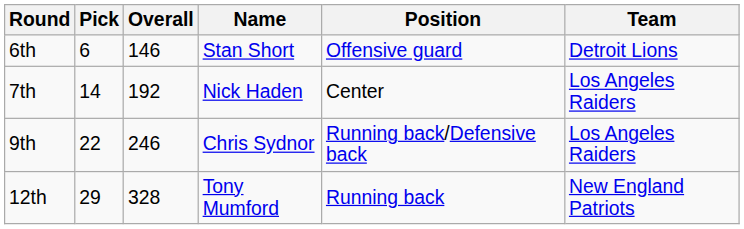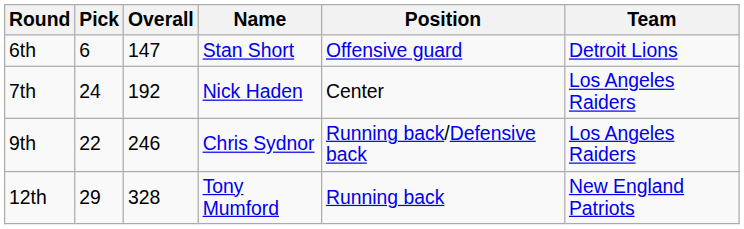 <table class="wikitable">
 <tr>
 <th>Round</th>
 <th>Pick</th>
 <th>Overall</th>
 <th>Name</th>
 <th>Position</th>
 <th>Team</th>
 </tr>
 <tr>
 <td>6th</td>
 <td>6</td>
-<td>146</td>
+<td>147</td>
 <td><a href='#'>Stan Short</a></td>
 <td><a href='#'>Offensive guard</a></td>
 <td><a href='#'>Detroit Lions</a></td>
 </tr>
 <tr>
 <td>7th</td>
-<td>14</td>
+<td>24</td>
 <td>192</td>
 <td><a href='#'>Nick Haden</a></td>
 <td>Center</td>
 <td><a href='#'>Los Angeles Raiders</a></td>
 </tr>
 <tr>
 <td>9th</td>
 <td>22</td>
 <td>246</td>
 <td><a href='#'>Chris Sydnor</a></td>
 <td><a href='#'>Running back</a>/<a href='#'>Defensive back</a></td>
 <td><a href='#'>Los Angeles Raiders</a></td>
 </tr>
 <tr>
 <td>12th</td>
 <td>29</td>
 <td>328</td>
 <td><a href='#'>Tony Mumford</a></td>
 <td><a href='#'>Running back</a></td>
 <td><a href='#'>New England Patriots</a></td>
 </tr>
 </table>
